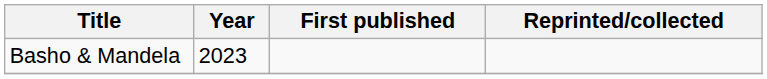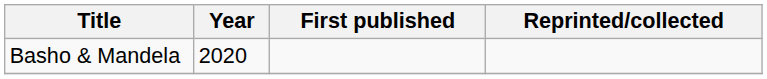 <table class='wikitable sortable' width='90%'>
 <tr>
 <th width=25%>Title</th>
 <th>Year</th>
 <th>First published</th>
 <th>Reprinted/collected</th>
 </tr>
 <tr>
 <td>Basho & Mandela</td>
-<td>2023</td>
+<td>2020</td>
 <td></td>
 <td></td>
 </tr>
 <tr>
 </tr>
 </table>
